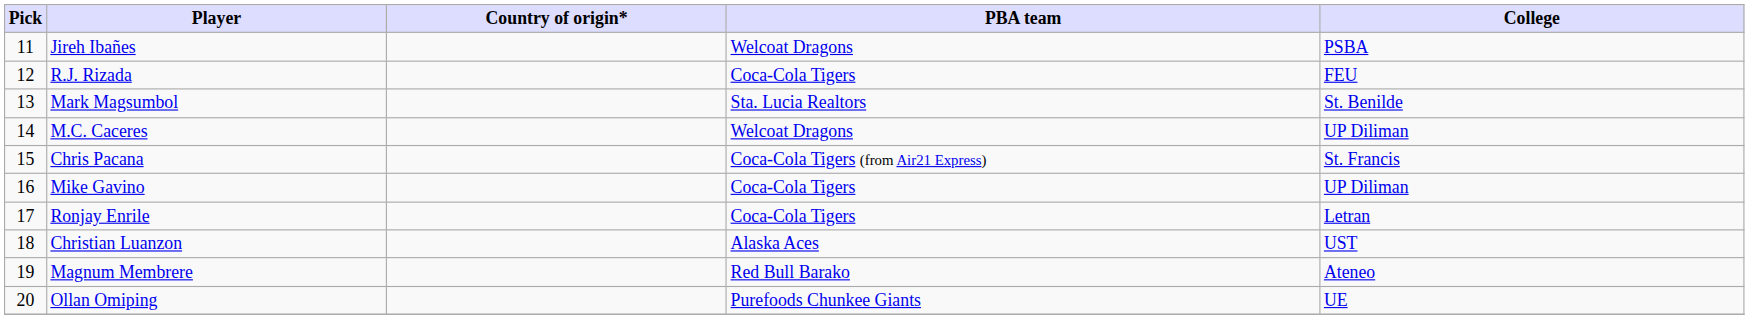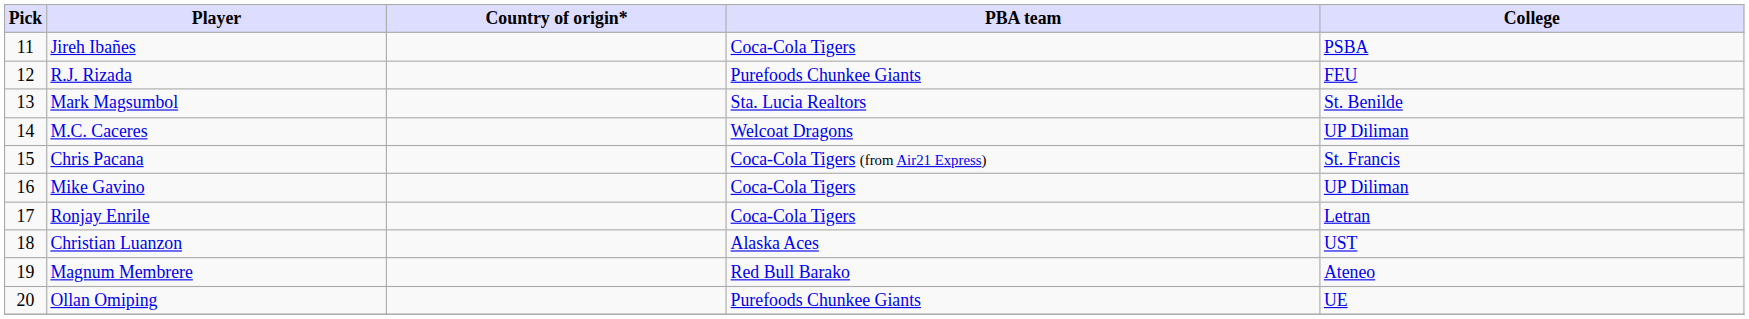 <table class="wikitable">
 <tr>
 <th style="background:#DDDDFF;">Pick</th>
 <th style="background:#DDDDFF;" width="20%">Player</th>
 <th style="background:#DDDDFF;" width="20%">Country of origin*</th>
 <th style="background:#DDDDFF;" width="35%">PBA team</th>
 <th style="background:#DDDDFF;" width="25%">College</th>
 </tr>
 <tr>
 <td align=center>11</td>
 <td><a href='#'>Jireh Ibañes</a></td>
 <td></td>
-<td><a href='#'>Welcoat Dragons</a></td>
+<td><a href='#'>Coca-Cola Tigers</a></td>
 <td><a href='#'>PSBA</a></td>
 </tr>
 <tr>
 <td align=center>12</td>
 <td><a href='#'>R.J. Rizada</a></td>
 <td></td>
-<td><a href='#'>Coca-Cola Tigers</a></td>
+<td><a href='#'>Purefoods Chunkee Giants</a></td>
 <td><a href='#'>FEU</a></td>
 </tr>
 <tr>
 <td align=center>13</td>
 <td><a href='#'>Mark Magsumbol</a></td>
 <td></td>
 <td><a href='#'>Sta. Lucia Realtors</a></td>
 <td><a href='#'>St. Benilde</a></td>
 </tr>
 <tr>
 <td align=center>14</td>
 <td><a href='#'>M.C. Caceres</a></td>
 <td></td>
 <td><a href='#'>Welcoat Dragons</a></td>
 <td><a href='#'>UP Diliman</a></td>
 </tr>
 <tr>
 <td align=center>15</td>
 <td><a href='#'>Chris Pacana</a></td>
 <td></td>
 <td><a href='#'>Coca-Cola Tigers</a> <small>(from <a href='#'>Air21 Express</a>)</small></td>
 <td><a href='#'>St. Francis</a></td>
 </tr>
 <tr>
 <td align=center>16</td>
 <td><a href='#'>Mike Gavino</a></td>
 <td></td>
 <td><a href='#'>Coca-Cola Tigers</a></td>
 <td><a href='#'>UP Diliman</a></td>
 </tr>
 <tr>
 <td align=center>17</td>
 <td><a href='#'>Ronjay Enrile</a></td>
 <td></td>
 <td><a href='#'>Coca-Cola Tigers</a></td>
 <td><a href='#'>Letran</a></td>
 </tr>
 <tr>
 <td align=center>18</td>
 <td><a href='#'>Christian Luanzon</a></td>
 <td></td>
 <td><a href='#'>Alaska Aces</a></td>
 <td><a href='#'>UST</a></td>
 </tr>
 <tr>
 <td align=center>19</td>
 <td><a href='#'>Magnum Membrere</a></td>
 <td></td>
 <td><a href='#'>Red Bull Barako</a></td>
 <td><a href='#'>Ateneo</a></td>
 </tr>
 <tr>
 <td align=center>20</td>
 <td><a href='#'>Ollan Omiping</a></td>
 <td></td>
 <td><a href='#'>Purefoods Chunkee Giants</a></td>
 <td><a href='#'>UE</a></td>
 </tr>
 <tr>
 </tr>
 </table>
